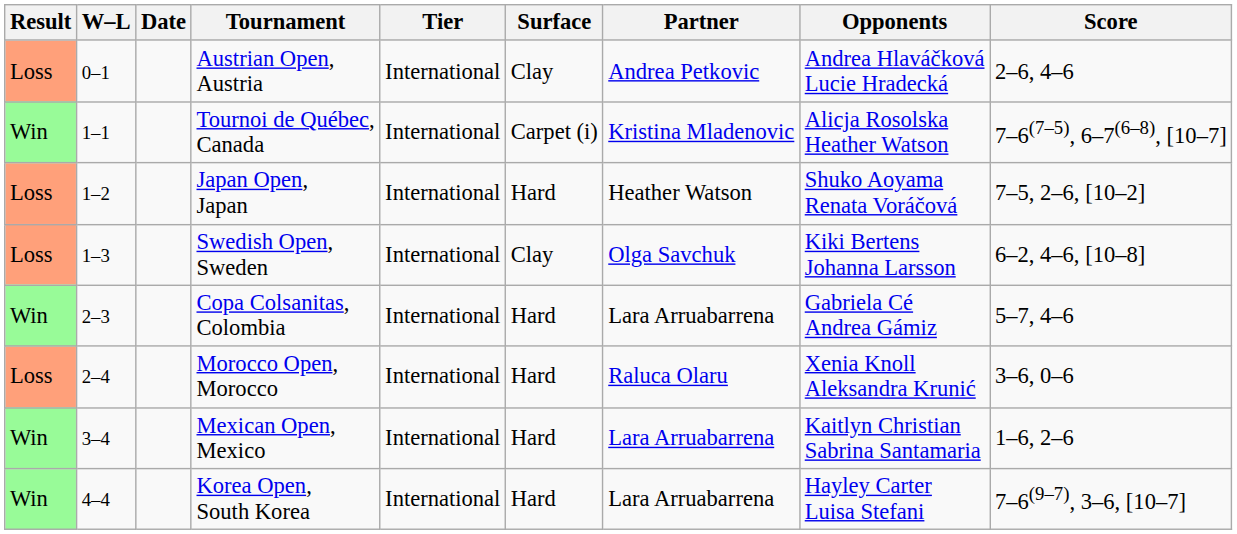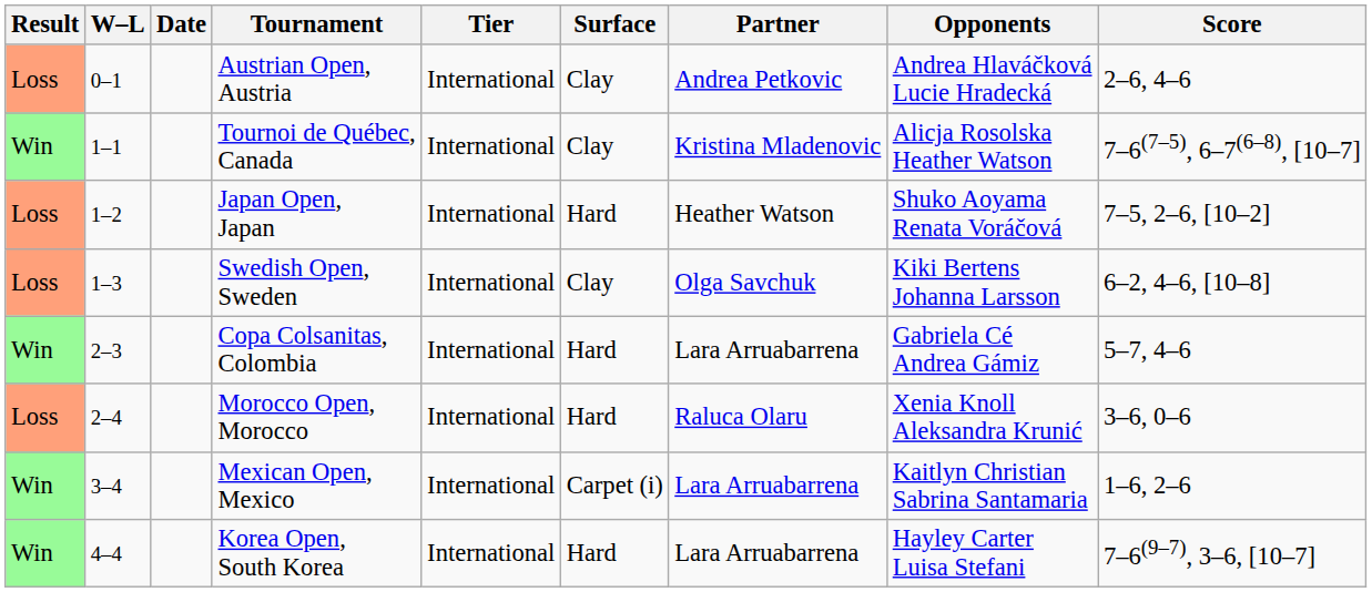 <table class="sortable wikitable nowrap">
 <tr>
 <th>Result</th>
 <th class="unsortable">W–L</th>
 <th>Date</th>
 <th>Tournament</th>
 <th>Tier</th>
 <th>Surface</th>
 <th>Partner</th>
 <th>Opponents</th>
 <th class="unsortable">Score</th>
 </tr>
 <tr>
 <td style="background:#ffa07a;">Loss</td>
 <td><small>0–1</small></td>
 <td><a href='#'></a></td>
 <td><a href='#'>Austrian Open</a>, <br> Austria</td>
 <td>International</td>
 <td>Clay</td>
 <td> <a href='#'>Andrea Petkovic</a></td>
 <td> <a href='#'>Andrea Hlaváčková</a> <br>  <a href='#'>Lucie Hradecká</a></td>
 <td>2–6, 4–6</td>
 </tr>
 <tr>
 <td style="background:#98fb98;">Win</td>
 <td><small>1–1</small></td>
 <td><a href='#'></a></td>
 <td><a href='#'>Tournoi de Québec</a>, <br> Canada</td>
 <td>International</td>
-<td>Carpet (i)</td>
+<td>Clay</td>
 <td> <a href='#'>Kristina Mladenovic</a></td>
 <td> <a href='#'>Alicja Rosolska</a> <br>  <a href='#'>Heather Watson</a></td>
 <td>7–6<sup>(7–5)</sup>, 6–7<sup>(6–8)</sup>, [10–7]</td>
 </tr>
 <tr>
 <td style="background:#ffa07a;">Loss</td>
 <td><small>1–2</small></td>
 <td><a href='#'></a></td>
 <td><a href='#'>Japan Open</a>, <br> Japan</td>
 <td>International</td>
 <td>Hard</td>
 <td> Heather Watson</td>
 <td> <a href='#'>Shuko Aoyama</a> <br>  <a href='#'>Renata Voráčová</a></td>
 <td>7–5, 2–6, [10–2]</td>
 </tr>
 <tr>
 <td style="background:#ffa07a;">Loss</td>
 <td><small>1–3</small></td>
 <td><a href='#'></a></td>
 <td><a href='#'>Swedish Open</a>, <br> Sweden</td>
 <td>International</td>
 <td>Clay</td>
 <td> <a href='#'>Olga Savchuk</a></td>
 <td> <a href='#'>Kiki Bertens</a> <br>  <a href='#'>Johanna Larsson</a></td>
 <td>6–2, 4–6, [10–8]</td>
 </tr>
 <tr>
 <td style="background:#98fb98;">Win</td>
 <td><small>2–3</small></td>
 <td><a href='#'></a></td>
 <td><a href='#'>Copa Colsanitas</a>, <br> Colombia</td>
 <td>International</td>
 <td>Hard</td>
 <td> Lara Arruabarrena</td>
 <td> <a href='#'>Gabriela Cé</a> <br>  <a href='#'>Andrea Gámiz</a></td>
 <td>5–7, 4–6</td>
 </tr>
 <tr>
 <td style="background:#ffa07a;">Loss</td>
 <td><small>2–4</small></td>
 <td><a href='#'></a></td>
 <td><a href='#'>Morocco Open</a>, <br> Morocco</td>
 <td>International</td>
 <td>Hard</td>
 <td> <a href='#'>Raluca Olaru</a></td>
 <td> <a href='#'>Xenia Knoll</a> <br>  <a href='#'>Aleksandra Krunić</a></td>
 <td>3–6, 0–6</td>
 </tr>
 <tr>
 <td style="background:#98fb98;">Win</td>
 <td><small>3–4</small></td>
 <td><a href='#'></a></td>
 <td><a href='#'>Mexican Open</a>, <br> Mexico</td>
 <td>International</td>
-<td>Hard</td>
+<td>Carpet (i)</td>
 <td> <a href='#'>Lara Arruabarrena</a></td>
 <td> <a href='#'>Kaitlyn Christian</a> <br>  <a href='#'>Sabrina Santamaria</a></td>
 <td>1–6, 2–6</td>
 </tr>
 <tr>
 <td style="background:#98fb98;">Win</td>
 <td><small>4–4</small></td>
 <td><a href='#'></a></td>
 <td><a href='#'>Korea Open</a>, <br> South Korea</td>
 <td>International</td>
 <td>Hard</td>
 <td> Lara Arruabarrena</td>
 <td> <a href='#'>Hayley Carter</a> <br>  <a href='#'>Luisa Stefani</a></td>
 <td>7–6<sup>(9–7)</sup>, 3–6, [10–7]</td>
 </tr>
 </table>
